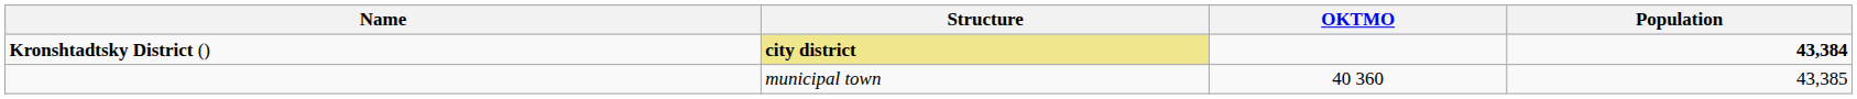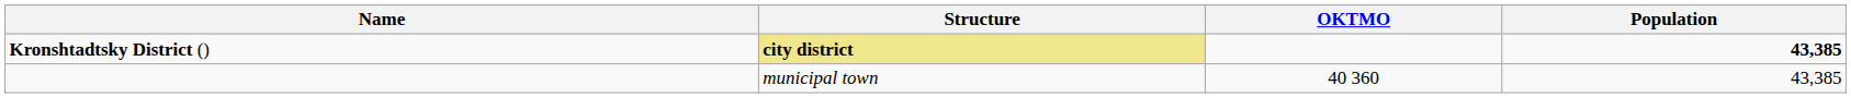 <table width=100% class="wikitable">
 <tr bgcolor="#CCCCFF" align="left">
 <th>Name</th>
 <th>Structure</th>
 <th><a href='#'>OKTMO</a></th>
 <th>Population</th>
 </tr>
 <tr valign="top">
 <td><strong>Kronshtadtsky District</strong> ()</td>
 <td align="left" style="background: khaki;"><strong>city district</strong></td>
 <td></td>
-<td align="right"><strong>43,384</strong></td>
+<td align="right"><strong>43,385</strong></td>
 </tr>
 <tr>
 <td><br></td>
 <td align="left"><em>municipal town</em></td>
 <td align="center">40 360</td>
 <td align="right">43,385</td>
 </tr>
 </table>
